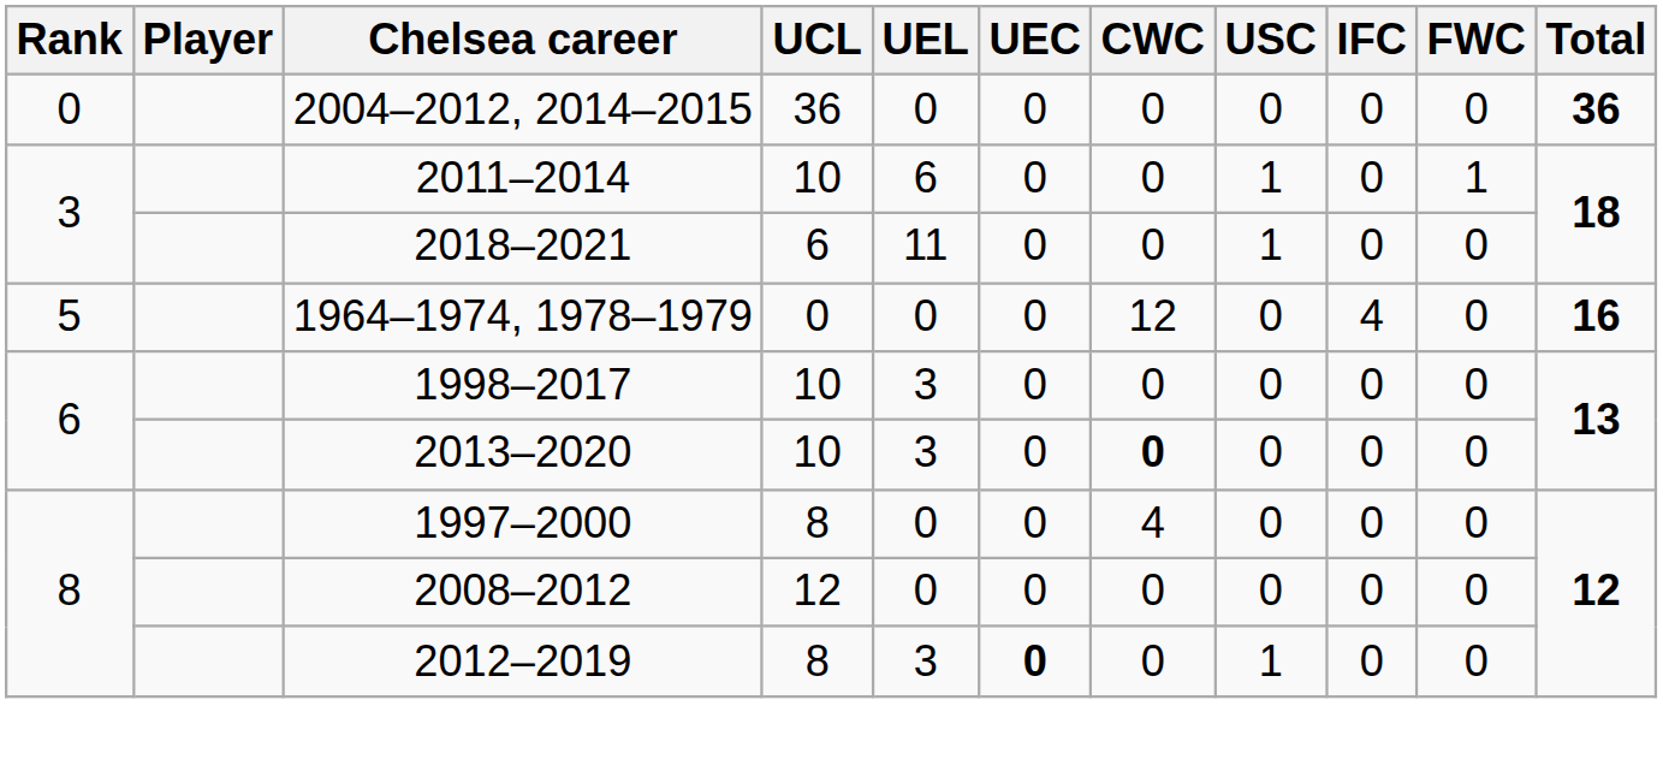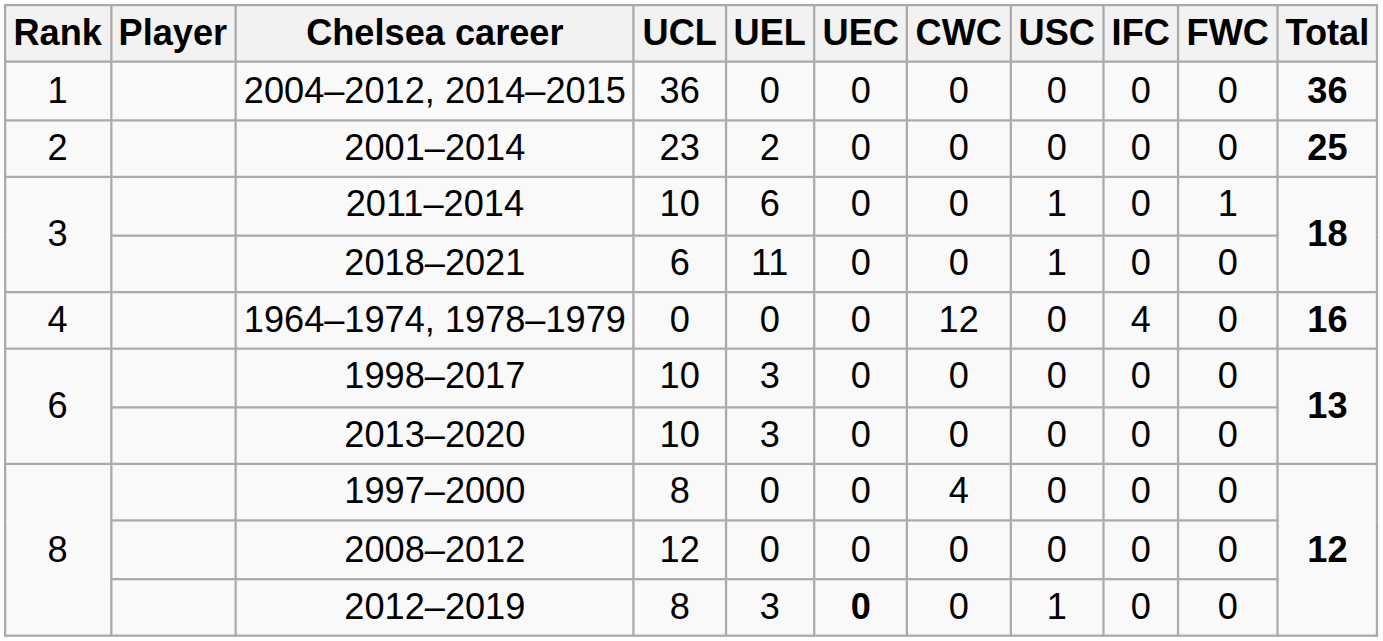 <table class="wikitable sortable sort-under" style=text-align:center>
 <tr>
 <th>Rank</th>
 <th>Player</th>
 <th>Chelsea career</th>
 <th>UCL</th>
 <th>UEL</th>
 <th>UEC</th>
 <th>CWC</th>
 <th>USC</th>
 <th>IFC</th>
 <th>FWC</th>
 <th>Total</th>
 </tr>
 <tr>
-<td>0</td>
+<td>1</td>
 <td align=left> </td>
 <td>2004–2012, 2014–2015</td>
 <td>36</td>
 <td>0</td>
 <td>0</td>
 <td>0</td>
 <td>0</td>
 <td>0</td>
 <td>0</td>
 <td><strong>36</strong></td>
+</tr>
+<tr>
+<td>2</td>
+<td align=left> </td>
+<td>2001–2014</td>
+<td>23</td>
+<td>2</td>
+<td>0</td>
+<td>0</td>
+<td>0</td>
+<td>0</td>
+<td>0</td>
+<td><strong>25</strong></td>
 </tr>
 <tr>
 <td rowspan=2>3</td>
 <td align=left> </td>
 <td>2011–2014</td>
 <td>10</td>
 <td>6</td>
 <td>0</td>
 <td>0</td>
 <td>1</td>
 <td>0</td>
 <td>1</td>
 <td rowspan=2><strong>18</strong></td>
 </tr>
 <tr>
 <td align=left> </td>
 <td>2018–2021</td>
 <td>6</td>
 <td>11</td>
 <td>0</td>
 <td>0</td>
 <td>1</td>
 <td>0</td>
 <td>0</td>
 </tr>
 <tr>
-<td>5</td>
+<td>4</td>
 <td align=left> </td>
 <td>1964–1974, 1978–1979</td>
 <td>0</td>
 <td>0</td>
 <td>0</td>
 <td>12</td>
 <td>0</td>
 <td>4</td>
 <td>0</td>
 <td><strong>16</strong></td>
 </tr>
 <tr>
 <td rowspan=2>6</td>
 <td align=left> </td>
 <td>1998–2017</td>
 <td>10</td>
 <td>3</td>
 <td>0</td>
 <td>0</td>
 <td>0</td>
 <td>0</td>
 <td>0</td>
 <td rowspan=2><strong>13</strong></td>
 </tr>
 <tr>
 <td align=left> </td>
 <td>2013–2020</td>
 <td>10</td>
 <td>3</td>
 <td>0</td>
-<td><strong>0</strong></td>
+<td>0</td>
 <td>0</td>
 <td>0</td>
 <td>0</td>
 </tr>
 <tr>
 <td rowspan=3>8</td>
 <td align=left> </td>
 <td>1997–2000</td>
 <td>8</td>
 <td>0</td>
 <td>0</td>
 <td>4</td>
 <td>0</td>
 <td>0</td>
 <td>0</td>
 <td rowspan=3><strong>12</strong></td>
 </tr>
 <tr>
 <td align=left>  </td>
 <td>2008–2012</td>
 <td>12</td>
 <td>0</td>
 <td>0</td>
 <td>0</td>
 <td>0</td>
 <td>0</td>
 <td>0</td>
 </tr>
 <tr>
 <td align=left> </td>
 <td>2012–2019</td>
 <td>8</td>
 <td>3</td>
 <td><strong>0</strong></td>
 <td>0</td>
 <td>1</td>
 <td>0</td>
 <td>0</td>
 </tr>
 </table>
